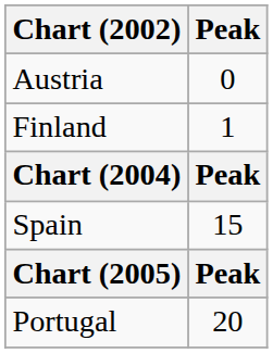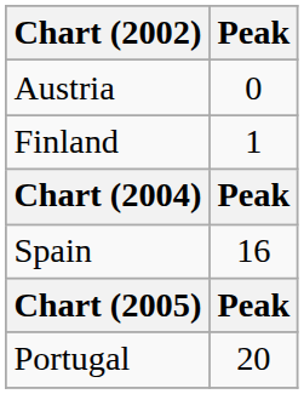 <table class="wikitable">
 <tr>
 <th>Chart (2002)</th>
 <th>Peak</th>
 </tr>
 <tr>
 <td>Austria</td>
 <td align="center">0</td>
 </tr>
 <tr>
 <td>Finland</td>
 <td align="center">1</td>
 </tr>
 <tr>
 <th>Chart (2004)</th>
 <th>Peak</th>
 </tr>
 <tr>
 <td>Spain</td>
-<td align="center">15</td>
+<td align="center">16</td>
 </tr>
 <tr>
 <th>Chart (2005)</th>
 <th>Peak</th>
 </tr>
 <tr>
 <td>Portugal</td>
 <td align="center">20</td>
 </tr>
 </table>
